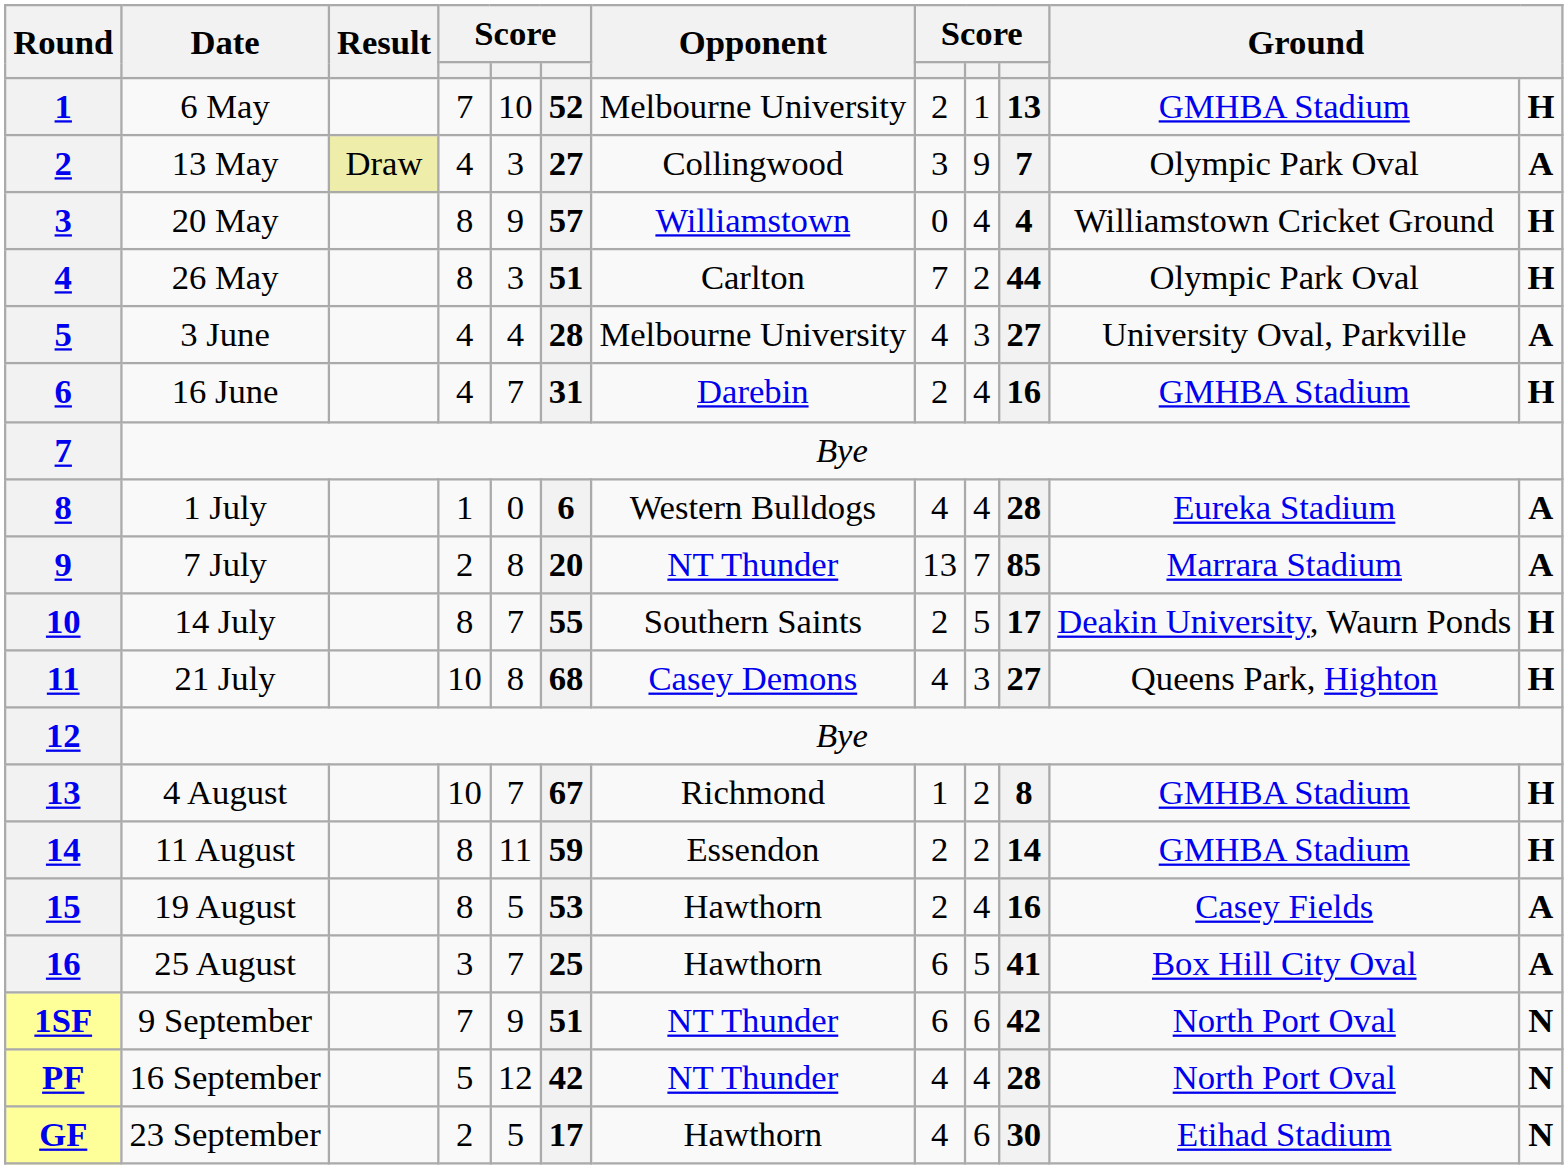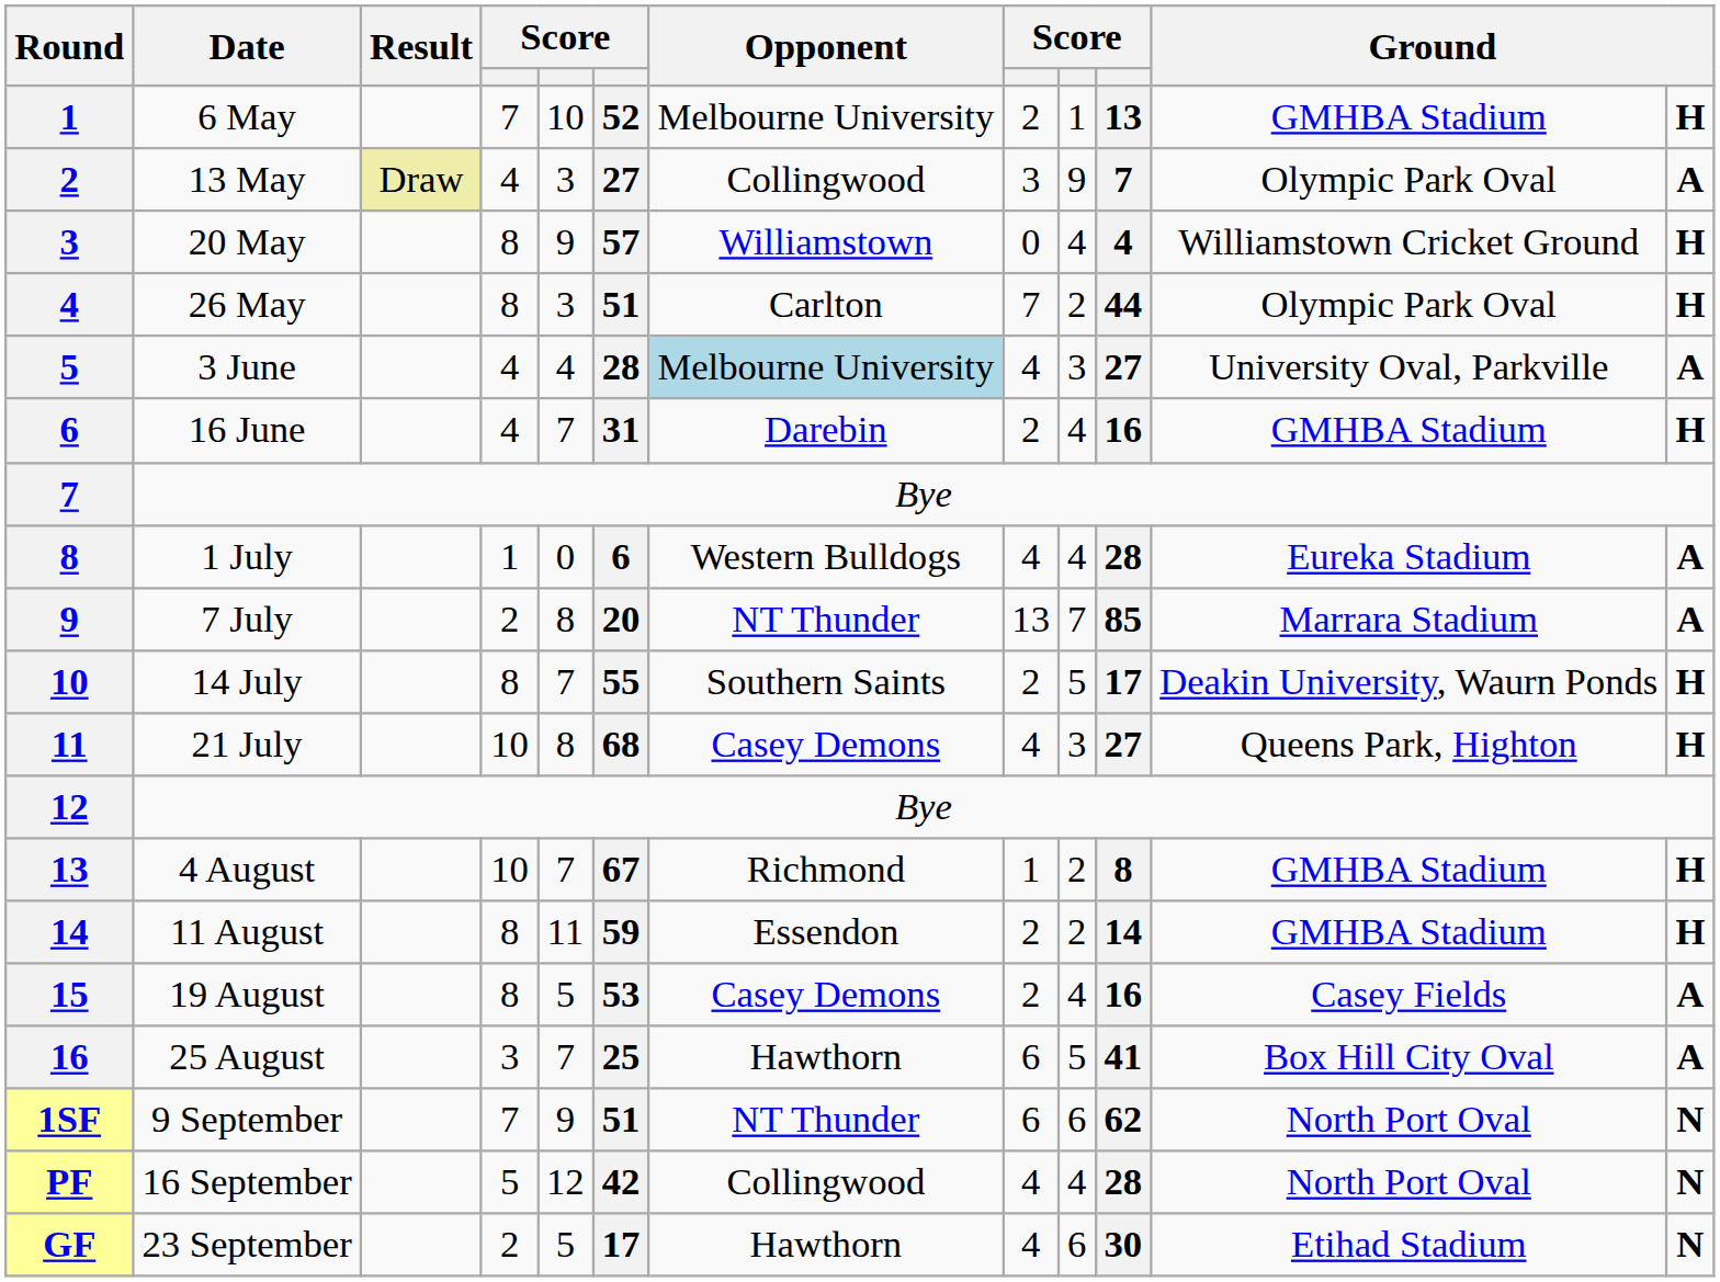 <table class="wikitable plainrowheaders" style="font-size:95%; text-align:center;">
 <tr>
 <th scope="col" rowspan="2">Round</th>
 <th scope="col" rowspan="2">Date</th>
 <th scope="col" rowspan="2">Result</th>
 <th scope="col" colspan="3">Score</th>
 <th scope="col" rowspan="2">Opponent</th>
 <th scope="col" colspan="3">Score</th>
 <th scope="col" rowspan="2" colspan="2">Ground</th>
 </tr>
 <tr>
 <th scope="col"></th>
 <th scope="col"></th>
 <th scope="col"></th>
 <th scope="col"></th>
 <th scope="col"></th>
 <th scope="col"></th>
 </tr>
 <tr>
 <th scope="row" style="text-align:center;"><a href='#'>1</a></th>
 <td>6 May</td>
 <td></td>
 <td>7</td>
 <td>10</td>
 <th>52</th>
 <td>Melbourne University</td>
 <td>2</td>
 <td>1</td>
 <th>13</th>
 <td><a href='#'>GMHBA Stadium</a></td>
 <td><strong>H</strong></td>
 </tr>
 <tr>
 <th scope="row" style="text-align:center;"><a href='#'>2</a></th>
 <td>13 May</td>
 <td style="background:#eea">Draw</td>
 <td>4</td>
 <td>3</td>
 <th>27</th>
 <td>Collingwood</td>
 <td>3</td>
 <td>9</td>
 <th>7</th>
 <td>Olympic Park Oval</td>
 <td><strong>A</strong></td>
 </tr>
 <tr>
 <th scope="row" style="text-align:center;"><a href='#'>3</a></th>
 <td>20 May</td>
 <td></td>
 <td>8</td>
 <td>9</td>
 <th>57</th>
 <td><a href='#'>Williamstown</a></td>
 <td>0</td>
 <td>4</td>
 <th>4</th>
 <td>Williamstown Cricket Ground</td>
 <td><strong>H</strong></td>
 </tr>
 <tr>
 <th scope="row" style="text-align:center;"><a href='#'>4</a></th>
 <td>26 May</td>
 <td></td>
 <td>8</td>
 <td>3</td>
 <th>51</th>
 <td>Carlton</td>
 <td>7</td>
 <td>2</td>
 <th>44</th>
 <td>Olympic Park Oval</td>
 <td><strong>H</strong></td>
 </tr>
 <tr>
 <th scope="row" style="text-align:center;"><a href='#'>5</a></th>
 <td>3 June</td>
 <td></td>
 <td>4</td>
 <td>4</td>
 <th>28</th>
-<td>Melbourne University</td>
+<td style="background: lightblue;">Melbourne University</td>
 <td>4</td>
 <td>3</td>
 <th>27</th>
 <td>University Oval, Parkville</td>
 <td><strong>A</strong></td>
 </tr>
 <tr>
 <th scope="row" style="text-align:center;"><a href='#'>6</a></th>
 <td>16 June</td>
 <td></td>
 <td>4</td>
 <td>7</td>
 <th>31</th>
 <td><a href='#'>Darebin</a></td>
 <td>2</td>
 <td>4</td>
 <th>16</th>
 <td><a href='#'>GMHBA Stadium</a></td>
 <td><strong>H</strong></td>
 </tr>
 <tr>
 <th scope="row" style="text-align:center;"><a href='#'>7</a></th>
 <td colspan=11><em>Bye</em></td>
 </tr>
 <tr>
 <th scope="row" style="text-align:center;"><a href='#'>8</a></th>
 <td>1 July</td>
 <td></td>
 <td>1</td>
 <td>0</td>
 <th>6</th>
 <td>Western Bulldogs</td>
 <td>4</td>
 <td>4</td>
 <th>28</th>
 <td><a href='#'>Eureka Stadium</a></td>
 <td><strong>A</strong></td>
 </tr>
 <tr>
 <th scope="row" style="text-align:center;"><a href='#'>9</a></th>
 <td>7 July</td>
 <td></td>
 <td>2</td>
 <td>8</td>
 <th>20</th>
 <td><a href='#'>NT Thunder</a></td>
 <td>13</td>
 <td>7</td>
 <th>85</th>
 <td><a href='#'>Marrara Stadium</a></td>
 <td><strong>A</strong></td>
 </tr>
 <tr>
 <th scope="row" style="text-align:center;"><a href='#'>10</a></th>
 <td>14 July</td>
 <td></td>
 <td>8</td>
 <td>7</td>
 <th>55</th>
 <td>Southern Saints</td>
 <td>2</td>
 <td>5</td>
 <th>17</th>
 <td><a href='#'>Deakin University</a>, Waurn Ponds</td>
 <td><strong>H</strong></td>
 </tr>
 <tr>
 <th scope="row" style="text-align:center;"><a href='#'>11</a></th>
 <td>21 July</td>
 <td></td>
 <td>10</td>
 <td>8</td>
 <th>68</th>
 <td><a href='#'>Casey Demons</a></td>
 <td>4</td>
 <td>3</td>
 <th>27</th>
 <td>Queens Park, <a href='#'>Highton</a></td>
 <td><strong>H</strong></td>
 </tr>
 <tr>
 <th scope="row" style="text-align:center;"><a href='#'>12</a></th>
 <td colspan=11><em>Bye</em></td>
 </tr>
 <tr>
 <th scope="row" style="text-align:center;"><a href='#'>13</a></th>
 <td>4 August</td>
 <td></td>
 <td>10</td>
 <td>7</td>
 <th>67</th>
 <td>Richmond</td>
 <td>1</td>
 <td>2</td>
 <th>8</th>
 <td><a href='#'>GMHBA Stadium</a></td>
 <td><strong>H</strong></td>
 </tr>
 <tr>
 <th scope="row" style="text-align:center;"><a href='#'>14</a></th>
 <td>11 August</td>
 <td></td>
 <td>8</td>
 <td>11</td>
 <th>59</th>
 <td>Essendon</td>
 <td>2</td>
 <td>2</td>
 <th>14</th>
 <td><a href='#'>GMHBA Stadium</a></td>
 <td><strong>H</strong></td>
 </tr>
 <tr>
 <th scope="row" style="text-align:center;"><a href='#'>15</a></th>
 <td>19 August</td>
 <td></td>
 <td>8</td>
 <td>5</td>
 <th>53</th>
-<td>Hawthorn</td>
+<td><a href='#'>Casey Demons</a></td>
 <td>2</td>
 <td>4</td>
 <th>16</th>
 <td><a href='#'>Casey Fields</a></td>
 <td><strong>A</strong></td>
 </tr>
 <tr>
 <th scope="row" style="text-align:center;"><a href='#'>16</a></th>
 <td>25 August</td>
 <td></td>
 <td>3</td>
 <td>7</td>
 <th>25</th>
 <td>Hawthorn</td>
 <td>6</td>
 <td>5</td>
 <th>41</th>
 <td><a href='#'>Box Hill City Oval</a></td>
 <td><strong>A</strong></td>
 </tr>
 <tr>
 <th scope="row" style="background:#ff9; text-align:center;"><a href='#'>1SF</a></th>
 <td>9 September</td>
 <td></td>
 <td>7</td>
 <td>9</td>
 <th>51</th>
 <td><a href='#'>NT Thunder</a></td>
 <td>6</td>
 <td>6</td>
-<th>42</th>
+<th>62</th>
 <td><a href='#'>North Port Oval</a></td>
 <td><strong>N</strong></td>
 </tr>
 <tr>
 <th scope="row" style="background:#ff9; text-align:center;"><a href='#'>PF</a></th>
 <td>16 September</td>
 <td></td>
 <td>5</td>
 <td>12</td>
 <th>42</th>
-<td><a href='#'>NT Thunder</a></td>
+<td>Collingwood</td>
 <td>4</td>
 <td>4</td>
 <th>28</th>
 <td><a href='#'>North Port Oval</a></td>
 <td><strong>N</strong></td>
 </tr>
 <tr>
 <th scope="row" style="background:#ff9; text-align:center;"><a href='#'>GF</a></th>
 <td>23 September</td>
 <td></td>
 <td>2</td>
 <td>5</td>
 <th>17</th>
 <td>Hawthorn</td>
 <td>4</td>
 <td>6</td>
 <th>30</th>
 <td><a href='#'>Etihad Stadium</a></td>
 <td><strong>N</strong></td>
 </tr>
 </table>
